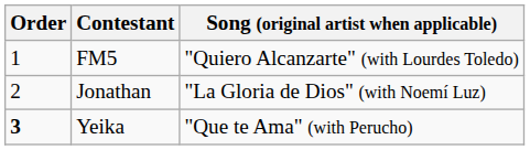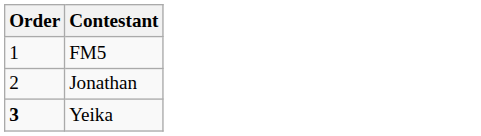 <table class="wikitable" style="font-size:90%;">
 <tr>
 <th>Order</th>
 <th>Contestant</th>
-<th>Song <small>(original artist when applicable)</small></th>
 </tr>
 <tr>
 <td>1</td>
 <td>FM5</td>
-<td>"Quiero Alcanzarte" <small>(with Lourdes Toledo)</small></td>
 </tr>
 <tr>
 <td>2</td>
 <td>Jonathan</td>
-<td>"La Gloria de Dios" <small>(with Noemí Luz)</small></td>
 </tr>
 <tr>
 <td><strong>3</strong></td>
 <td>Yeika</td>
-<td>"Que te Ama" <small>(with Perucho)</small></td>
 </tr>
 </table>
